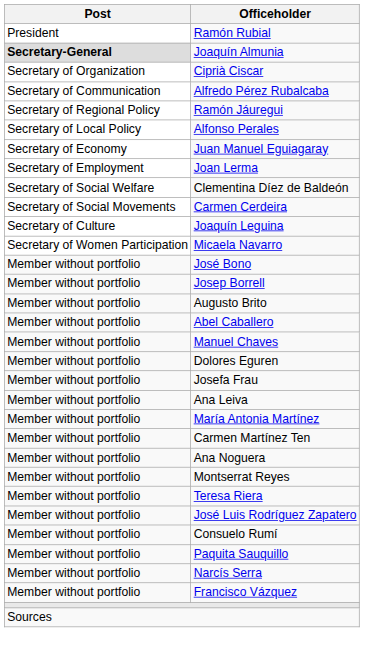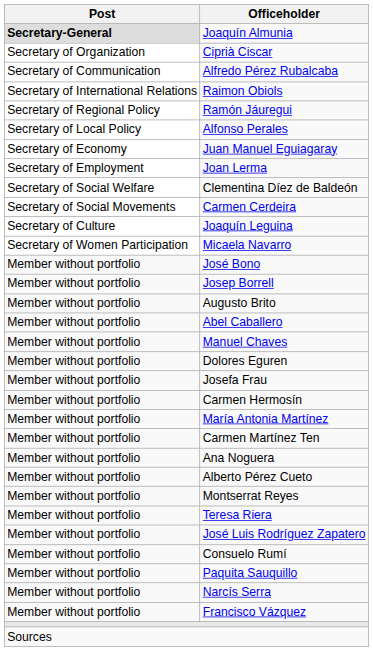 <table class="wikitable">
 <tr>
 <th>Post</th>
 <th>Officeholder</th>
-</tr>
-<tr>
-<td style="color:inherit;background:#FFFFFF;">President</td>
-<td><a href='#'>Ramón Rubial</a></td>
 </tr>
 <tr>
 <td style="color:inherit;background:#DDDDDD;"><strong>Secretary-General</strong></td>
 <td><a href='#'>Joaquín Almunia</a></td>
 </tr>
 <tr>
 <td style="color:inherit;background:#FFFFFF;">Secretary of Organization</td>
 <td><a href='#'>Ciprià Ciscar</a></td>
 </tr>
 <tr>
 <td style="color:inherit;background:#FFFFFF;">Secretary of Communication</td>
 <td><a href='#'>Alfredo Pérez Rubalcaba</a></td>
+</tr>
+<tr>
+<td style="color:inherit;background:#FFFFFF;">Secretary of International Relations</td>
+<td><a href='#'>Raimon Obiols</a></td>
 </tr>
 <tr>
 <td style="color:inherit;background:#FFFFFF;">Secretary of Regional Policy</td>
 <td><a href='#'>Ramón Jáuregui</a></td>
 </tr>
 <tr>
 <td style="color:inherit;background:#FFFFFF;">Secretary of Local Policy</td>
 <td><a href='#'>Alfonso Perales</a></td>
 </tr>
 <tr>
 <td style="color:inherit;background:#FFFFFF;">Secretary of Economy</td>
 <td><a href='#'>Juan Manuel Eguiagaray</a></td>
 </tr>
 <tr>
 <td style="color:inherit;background:#FFFFFF;">Secretary of Employment</td>
 <td><a href='#'>Joan Lerma</a></td>
 </tr>
 <tr>
 <td style="color:inherit;background:#FFFFFF;">Secretary of Social Welfare</td>
 <td>Clementina Díez de Baldeón</td>
 </tr>
 <tr>
 <td style="color:inherit;background:#FFFFFF;">Secretary of Social Movements</td>
 <td><a href='#'>Carmen Cerdeira</a></td>
 </tr>
 <tr>
 <td style="color:inherit;background:#FFFFFF;">Secretary of Culture</td>
 <td><a href='#'>Joaquín Leguina</a></td>
 </tr>
 <tr>
 <td style="color:inherit;background:#FFFFFF;">Secretary of Women Participation</td>
 <td><a href='#'>Micaela Navarro</a></td>
 </tr>
 <tr>
 <td>Member without portfolio</td>
 <td><a href='#'>José Bono</a></td>
 </tr>
 <tr>
 <td>Member without portfolio</td>
 <td><a href='#'>Josep Borrell</a></td>
 </tr>
 <tr>
 <td>Member without portfolio</td>
 <td>Augusto Brito</td>
 </tr>
 <tr>
 <td>Member without portfolio</td>
 <td><a href='#'>Abel Caballero</a></td>
 </tr>
 <tr>
 <td>Member without portfolio</td>
 <td><a href='#'>Manuel Chaves</a></td>
 </tr>
 <tr>
 <td>Member without portfolio</td>
 <td>Dolores Eguren</td>
 </tr>
 <tr>
 <td>Member without portfolio</td>
 <td>Josefa Frau</td>
 </tr>
 <tr>
 <td>Member without portfolio</td>
-<td>Ana Leiva</td>
+<td>Carmen Hermosín</td>
 </tr>
 <tr>
 <td>Member without portfolio</td>
 <td><a href='#'>María Antonia Martínez</a></td>
 </tr>
 <tr>
 <td>Member without portfolio</td>
 <td>Carmen Martínez Ten</td>
 </tr>
 <tr>
 <td>Member without portfolio</td>
 <td>Ana Noguera</td>
+</tr>
+<tr>
+<td>Member without portfolio</td>
+<td>Alberto Pérez Cueto</td>
 </tr>
 <tr>
 <td>Member without portfolio</td>
 <td>Montserrat Reyes</td>
 </tr>
 <tr>
 <td>Member without portfolio</td>
 <td><a href='#'>Teresa Riera</a></td>
 </tr>
 <tr>
 <td>Member without portfolio</td>
 <td><a href='#'>José Luis Rodríguez Zapatero</a></td>
 </tr>
 <tr>
 <td>Member without portfolio</td>
 <td>Consuelo Rumí</td>
 </tr>
 <tr>
 <td>Member without portfolio</td>
 <td><a href='#'>Paquita Sauquillo</a></td>
 </tr>
 <tr>
 <td>Member without portfolio</td>
 <td><a href='#'>Narcís Serra</a></td>
 </tr>
 <tr>
 <td>Member without portfolio</td>
 <td><a href='#'>Francisco Vázquez</a></td>
 </tr>
 <tr>
 <td colspan="2" bgcolor="#E9E9E9"></td>
 </tr>
 <tr>
 <td align="left" colspan="2">Sources</td>
 </tr>
 </table>
